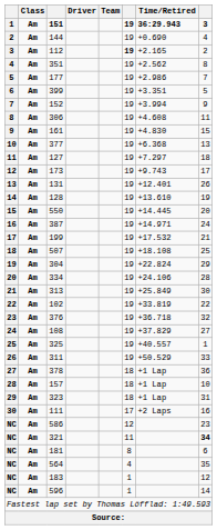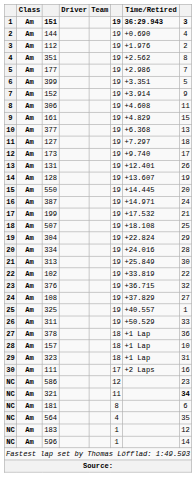 <table class="wikitable" style="font-size:90%;">
 <tr>
 <th scope="col"></th>
 <th scope="col">Class</th>
 <th scope="col"></th>
 <th scope="col">Driver</th>
 <th scope="col">Team</th>
 <th scope="col"></th>
 <th scope="col">Time/Retired</th>
 <th scope="col"></th>
 </tr>
 <tr>
 <th>1</th>
 <td align=center><strong><span>Am</span></strong></td>
 <td align=center><strong>151</strong></td>
 <td></td>
 <td></td>
 <td align=center><strong>19</strong></td>
 <td><strong>36:29.943</strong></td>
 <td align=center><strong>3</strong></td>
 </tr>
 <tr>
 <th>2</th>
 <td align=center><strong><span>Am</span></strong></td>
 <td align=center>144</td>
 <td></td>
 <td></td>
 <td align=center>19</td>
 <td>+0.690</td>
 <td align=center>4</td>
 </tr>
 <tr>
 <th>3</th>
 <td align=center><strong><span>Am</span></strong></td>
 <td align=center>112</td>
 <td></td>
 <td></td>
-<td align=center><strong>19</strong></td>
-<td>+2.165</td>
+<td align=center>19</td>
+<td>+1.976</td>
 <td align=center>2</td>
 </tr>
 <tr>
 <th>4</th>
 <td align=center><strong><span>Am</span></strong></td>
 <td align=center>351</td>
 <td></td>
 <td></td>
 <td align=center>19</td>
 <td>+2.562</td>
 <td align=center>8</td>
 </tr>
 <tr>
 <th>5</th>
 <td align=center><strong><span>Am</span></strong></td>
 <td align=center>177</td>
 <td></td>
 <td></td>
 <td align=center>19</td>
 <td>+2.986</td>
 <td align=center>7</td>
 </tr>
 <tr>
 <th>6</th>
 <td align=center><strong><span>Am</span></strong></td>
 <td align=center>399</td>
 <td></td>
 <td></td>
 <td align=center>19</td>
 <td>+3.351</td>
 <td align=center>5</td>
 </tr>
 <tr>
 <th>7</th>
 <td align=center><strong><span>Am</span></strong></td>
 <td align=center>152</td>
 <td></td>
 <td></td>
 <td align=center>19</td>
-<td>+3.994</td>
+<td>+3.914</td>
 <td align=center>9</td>
 </tr>
 <tr>
 <th>8</th>
 <td align=center><strong><span>Am</span></strong></td>
 <td align=center>306</td>
 <td></td>
 <td></td>
 <td align=center>19</td>
 <td>+4.608</td>
 <td align=center>11</td>
 </tr>
 <tr>
 <th>9</th>
 <td align=center><strong><span>Am</span></strong></td>
 <td align=center>161</td>
 <td></td>
 <td></td>
 <td align=center>19</td>
-<td>+4.830</td>
+<td>+4.829</td>
 <td align=center>15</td>
 </tr>
 <tr>
 <th>10</th>
 <td align=center><strong><span>Am</span></strong></td>
 <td align=center>377</td>
 <td></td>
 <td></td>
 <td align=center>19</td>
 <td>+6.368</td>
 <td align=center>13</td>
 </tr>
 <tr>
 <th>11</th>
 <td align=center><strong><span>Am</span></strong></td>
 <td align=center>127</td>
 <td></td>
 <td></td>
 <td align=center>19</td>
 <td>+7.297</td>
 <td align=center>18</td>
 </tr>
 <tr>
 <th>12</th>
 <td align=center><strong><span>Am</span></strong></td>
 <td align=center>173</td>
 <td></td>
 <td></td>
 <td align=center>19</td>
-<td>+9.743</td>
+<td>+9.740</td>
 <td align=center>17</td>
 </tr>
 <tr>
 <th>13</th>
 <td align=center><strong><span>Am</span></strong></td>
 <td align=center>131</td>
 <td></td>
 <td></td>
 <td align=center>19</td>
 <td>+12.401</td>
 <td align=center>26</td>
 </tr>
 <tr>
 <th>14</th>
 <td align=center><strong><span>Am</span></strong></td>
 <td align=center>128</td>
 <td></td>
 <td></td>
 <td align=center>19</td>
-<td>+13.610</td>
+<td>+13.607</td>
 <td align=center>19</td>
 </tr>
 <tr>
 <th>15</th>
 <td align=center><strong><span>Am</span></strong></td>
 <td align=center>550</td>
 <td></td>
 <td></td>
 <td align=center>19</td>
 <td>+14.445</td>
 <td align=center>20</td>
 </tr>
 <tr>
 <th>16</th>
 <td align=center><strong><span>Am</span></strong></td>
 <td align=center>387</td>
 <td></td>
 <td></td>
 <td align=center>19</td>
 <td>+14.971</td>
 <td align=center>24</td>
 </tr>
 <tr>
 <th>17</th>
 <td align=center><strong><span>Am</span></strong></td>
 <td align=center>199</td>
 <td></td>
 <td></td>
 <td align=center>19</td>
 <td>+17.532</td>
 <td align=center>21</td>
 </tr>
 <tr>
 <th>18</th>
 <td align=center><strong><span>Am</span></strong></td>
 <td align=center>507</td>
 <td></td>
 <td></td>
 <td align=center>19</td>
 <td>+18.108</td>
 <td align=center>25</td>
 </tr>
 <tr>
 <th>19</th>
 <td align=center><strong><span>Am</span></strong></td>
 <td align=center>304</td>
 <td></td>
 <td></td>
 <td align=center>19</td>
 <td>+22.824</td>
 <td align=center>29</td>
 </tr>
 <tr>
 <th>20</th>
 <td align=center><strong><span>Am</span></strong></td>
 <td align=center>334</td>
 <td></td>
 <td></td>
 <td align=center>19</td>
-<td>+24.106</td>
+<td>+24.016</td>
 <td align=center>28</td>
 </tr>
 <tr>
 <th>21</th>
 <td align=center><strong><span>Am</span></strong></td>
 <td align=center>313</td>
 <td></td>
 <td></td>
 <td align=center>19</td>
 <td>+25.849</td>
 <td align=center>30</td>
 </tr>
 <tr>
 <th>22</th>
 <td align=center><strong><span>Am</span></strong></td>
 <td align=center>102</td>
 <td></td>
 <td></td>
 <td align=center>19</td>
 <td>+33.819</td>
 <td align=center>22</td>
 </tr>
 <tr>
 <th>23</th>
 <td align=center><strong><span>Am</span></strong></td>
 <td align=center>376</td>
 <td></td>
 <td></td>
 <td align=center>19</td>
-<td>+36.718</td>
+<td>+36.715</td>
 <td align=center>32</td>
 </tr>
 <tr>
 <th>24</th>
 <td align=center><strong><span>Am</span></strong></td>
 <td align=center>108</td>
 <td></td>
 <td></td>
 <td align=center>19</td>
 <td>+37.829</td>
 <td align=center>27</td>
 </tr>
 <tr>
 <th>25</th>
 <td align=center><strong><span>Am</span></strong></td>
 <td align=center>325</td>
 <td></td>
 <td></td>
 <td align=center>19</td>
 <td>+40.557</td>
 <td align=center>1</td>
 </tr>
 <tr>
 <th>26</th>
 <td align=center><strong><span>Am</span></strong></td>
 <td align=center>311</td>
 <td></td>
 <td></td>
 <td align=center>19</td>
 <td>+50.529</td>
 <td align=center>33</td>
 </tr>
 <tr>
 <th>27</th>
 <td align=center><strong><span>Am</span></strong></td>
 <td align=center>378</td>
 <td></td>
 <td></td>
 <td align=center>18</td>
 <td>+1 Lap</td>
 <td align=center>36</td>
 </tr>
 <tr>
 <th>28</th>
 <td align=center><strong><span>Am</span></strong></td>
 <td align=center>157</td>
 <td></td>
 <td></td>
 <td align=center>18</td>
 <td>+1 Lap</td>
 <td align=center>10</td>
 </tr>
 <tr>
 <th>29</th>
 <td align=center><strong><span>Am</span></strong></td>
 <td align=center>323</td>
 <td></td>
 <td></td>
 <td align=center>18</td>
 <td>+1 Lap</td>
 <td align=center>31</td>
 </tr>
 <tr>
 <th>30</th>
 <td align=center><strong><span>Am</span></strong></td>
 <td align=center>111</td>
 <td></td>
 <td></td>
 <td align=center>17</td>
 <td>+2 Laps</td>
 <td align=center>16</td>
 </tr>
 <tr>
 <th>NC</th>
 <td align=center><strong><span>Am</span></strong></td>
 <td align=center>586</td>
 <td></td>
 <td></td>
 <td align=center>12</td>
 <td></td>
 <td align=center>23</td>
 </tr>
 <tr>
 <th>NC</th>
 <td align=center><strong><span>Am</span></strong></td>
 <td align=center>321</td>
 <td></td>
 <td></td>
 <td align=center>11</td>
 <td></td>
 <td align=center><strong>34</strong></td>
 </tr>
 <tr>
 <th>NC</th>
 <td align=center><strong><span>Am</span></strong></td>
 <td align=center>181</td>
 <td></td>
 <td></td>
 <td align=center>8</td>
 <td></td>
 <td align=center>6</td>
 </tr>
 <tr>
 <th>NC</th>
 <td align=center><strong><span>Am</span></strong></td>
 <td align=center>564</td>
 <td></td>
 <td></td>
 <td align=center>4</td>
 <td></td>
 <td align=center>35</td>
 </tr>
 <tr>
 <th>NC</th>
 <td align=center><strong><span>Am</span></strong></td>
 <td align=center>183</td>
 <td></td>
 <td></td>
 <td align=center>1</td>
 <td></td>
 <td align=center>12</td>
 </tr>
 <tr>
 <th>NC</th>
 <td align=center><strong><span>Am</span></strong></td>
 <td align=center>596</td>
 <td></td>
 <td></td>
 <td align=center>1</td>
 <td></td>
 <td align=center>14</td>
 </tr>
 <tr>
 <td colspan=8 align=center><em>Fastest lap set by Thomas Löfflad: 1:49.593</em></td>
 </tr>
 <tr>
 <th colspan=8>Source:</th>
 </tr>
 </table>
